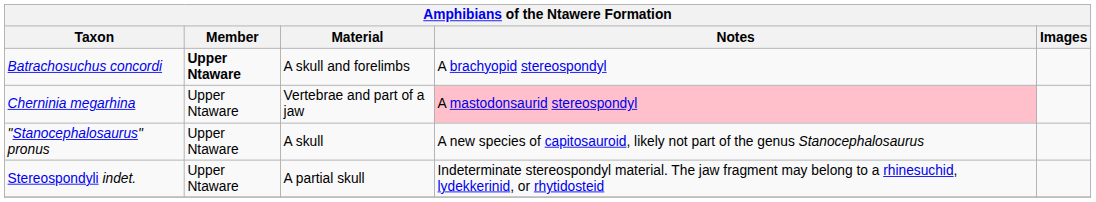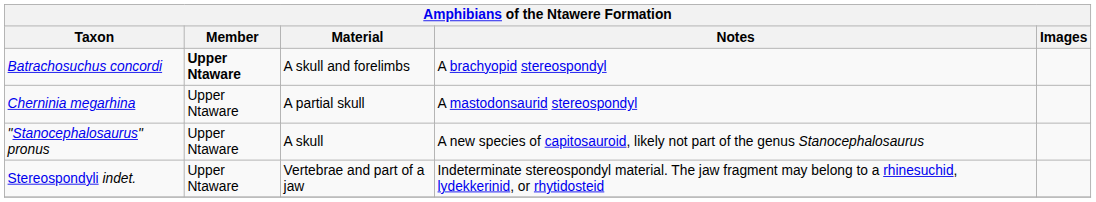 <table class="wikitable" align="center" width="100%">
 <tr>
 <th colspan="7" align="center"><strong><a href='#'>Amphibians</a> of the Ntawere Formation</strong></th>
 </tr>
 <tr>
 <th>Taxon</th>
 <th>Member</th>
 <th>Material</th>
 <th>Notes</th>
 <th>Images</th>
 </tr>
 <tr>
 <td><em><a href='#'>Batrachosuchus concordi</a></em></td>
 <td><strong>Upper Ntaware</strong></td>
 <td>A skull and forelimbs</td>
 <td>A <a href='#'>brachyopid</a> <a href='#'>stereospondyl</a></td>
 <td></td>
 </tr>
 <tr>
 <td><em><a href='#'>Cherninia megarhina</a></em></td>
 <td>Upper Ntaware</td>
-<td>Vertebrae and part of a jaw</td>
-<td style="background: pink;">A <a href='#'>mastodonsaurid</a> <a href='#'>stereospondyl</a></td>
+<td>A partial skull</td>
+<td>A <a href='#'>mastodonsaurid</a> <a href='#'>stereospondyl</a></td>
 <td></td>
 </tr>
 <tr>
 <td><em>"<a href='#'>Stanocephalosaurus</a>" pronus</em></td>
 <td>Upper Ntaware</td>
 <td>A skull</td>
 <td>A new species of <a href='#'>capitosauroid</a>, likely not part of the genus <em>Stanocephalosaurus</em></td>
 <td></td>
 </tr>
 <tr>
 <td><a href='#'>Stereospondyli</a> <em>indet.</em></td>
 <td>Upper Ntaware</td>
-<td>A partial skull</td>
+<td>Vertebrae and part of a jaw</td>
 <td>Indeterminate stereospondyl material. The jaw fragment may belong to a <a href='#'>rhinesuchid</a>, <a href='#'>lydekkerinid</a>, or <a href='#'>rhytidosteid</a></td>
 <td></td>
 </tr>
 <tr>
 </tr>
 </table>
